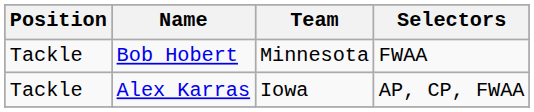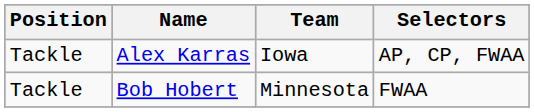 <table class="wikitable" style="font-size: 90%">
 <tr>
 <th>Position</th>
 <th>Name</th>
 <th>Team</th>
 <th>Selectors</th>
 </tr>
 <tr>
 <td>Tackle</td>
+<td><a href='#'>Alex Karras</a></td>
+<td>Iowa</td>
+<td>AP, CP, FWAA</td>
+</tr>
+<tr>
+<td>Tackle</td>
 <td><a href='#'>Bob Hobert</a></td>
 <td>Minnesota</td>
 <td>FWAA</td>
 </tr>
-<tr>
-<td>Tackle</td>
-<td><a href='#'>Alex Karras</a></td>
-<td>Iowa</td>
-<td>AP, CP, FWAA</td>
-</tr>
 </table>
